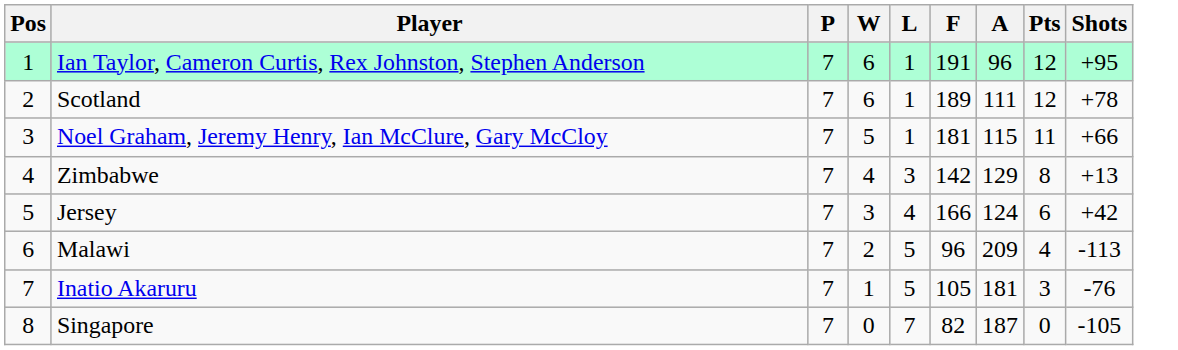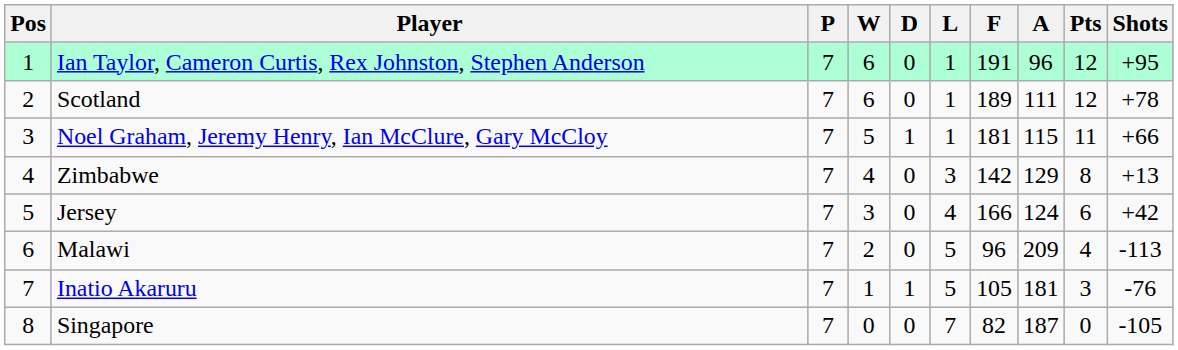 <table class="wikitable" style="font-size: 100%">
 <tr>
 <th width=20>Pos</th>
 <th width=500>Player</th>
 <th width=20>P</th>
 <th width=20>W</th>
+<th width=20>D</th>
 <th width=20>L</th>
 <th width=20>F</th>
 <th width=20>A</th>
 <th width=20>Pts</th>
 <th width=30>Shots</th>
 </tr>
 <tr align=center style="background: #ADFFD6;">
 <td>1</td>
 <td align="left"> <a href='#'>Ian Taylor</a>, <a href='#'>Cameron Curtis</a>, <a href='#'>Rex Johnston</a>, <a href='#'>Stephen Anderson</a></td>
 <td>7</td>
 <td>6</td>
+<td>0</td>
 <td>1</td>
 <td>191</td>
 <td>96</td>
 <td>12</td>
 <td>+95</td>
 </tr>
 <tr align=center>
 <td>2</td>
 <td align="left"> Scotland</td>
 <td>7</td>
 <td>6</td>
+<td>0</td>
 <td>1</td>
 <td>189</td>
 <td>111</td>
 <td>12</td>
 <td>+78</td>
 </tr>
 <tr align=center>
 <td>3</td>
 <td align="left"> <a href='#'>Noel Graham</a>, <a href='#'>Jeremy Henry</a>, <a href='#'>Ian McClure</a>, <a href='#'>Gary McCloy</a></td>
 <td>7</td>
 <td>5</td>
 <td>1</td>
+<td>1</td>
 <td>181</td>
 <td>115</td>
 <td>11</td>
 <td>+66</td>
 </tr>
 <tr align=center>
 <td>4</td>
 <td align="left"> Zimbabwe</td>
 <td>7</td>
 <td>4</td>
+<td>0</td>
 <td>3</td>
 <td>142</td>
 <td>129</td>
 <td>8</td>
 <td>+13</td>
 </tr>
 <tr align=center>
 <td>5</td>
 <td align="left"> Jersey</td>
 <td>7</td>
 <td>3</td>
+<td>0</td>
 <td>4</td>
 <td>166</td>
 <td>124</td>
 <td>6</td>
 <td>+42</td>
 </tr>
 <tr align=center>
 <td>6</td>
 <td align="left"> Malawi</td>
 <td>7</td>
 <td>2</td>
+<td>0</td>
 <td>5</td>
 <td>96</td>
 <td>209</td>
 <td>4</td>
 <td>-113</td>
 </tr>
 <tr align=center>
 <td>7</td>
 <td align="left"> <a href='#'>Inatio Akaruru</a></td>
 <td>7</td>
+<td>1</td>
 <td>1</td>
 <td>5</td>
 <td>105</td>
 <td>181</td>
 <td>3</td>
 <td>-76</td>
 </tr>
 <tr align=center>
 <td>8</td>
 <td align="left"> Singapore</td>
 <td>7</td>
 <td>0</td>
+<td>0</td>
 <td>7</td>
 <td>82</td>
 <td>187</td>
 <td>0</td>
 <td>-105</td>
 </tr>
 </table>
